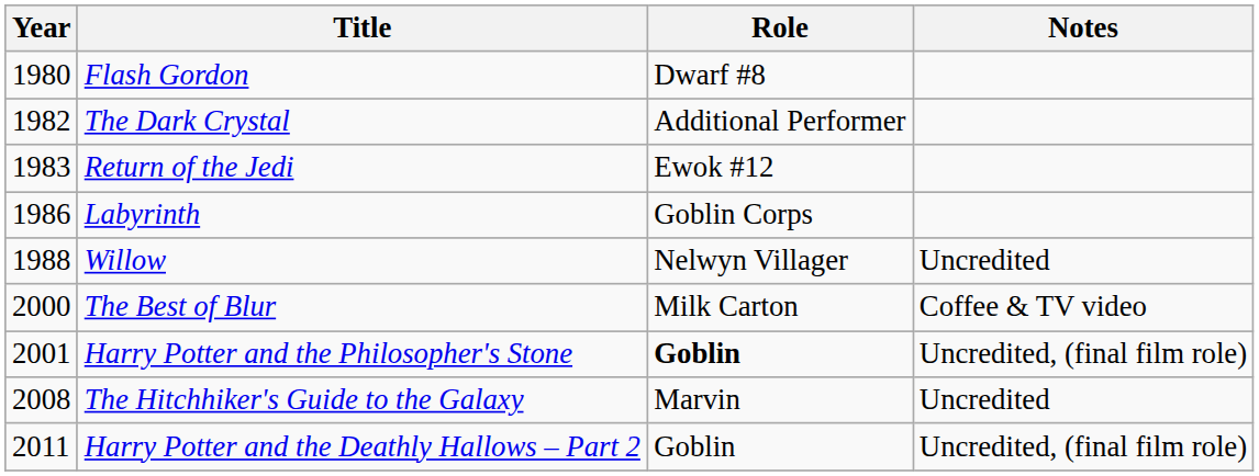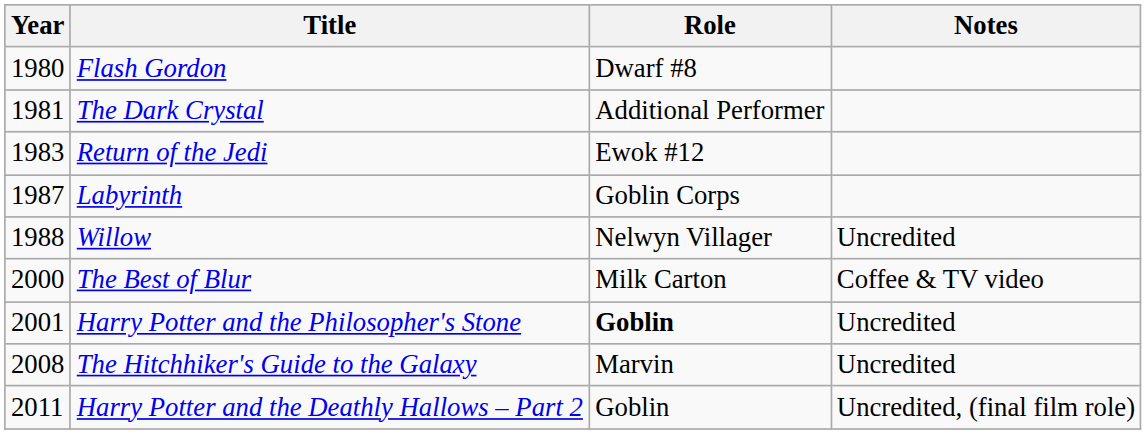 <table class="wikitable sortable">
 <tr>
 <th>Year</th>
 <th>Title</th>
 <th>Role</th>
 <th class="unsortable">Notes</th>
 </tr>
 <tr>
 <td>1980</td>
 <td><em><a href='#'>Flash Gordon</a></em></td>
 <td>Dwarf #8</td>
 <td></td>
 </tr>
 <tr>
-<td>1982</td>
+<td>1981</td>
 <td><em><a href='#'>The Dark Crystal</a></em></td>
 <td>Additional Performer</td>
 <td></td>
 </tr>
 <tr>
 <td>1983</td>
 <td><em><a href='#'>Return of the Jedi</a></em></td>
 <td>Ewok #12</td>
 <td></td>
 </tr>
 <tr>
-<td>1986</td>
+<td>1987</td>
 <td><em><a href='#'>Labyrinth</a></em></td>
 <td>Goblin Corps</td>
 <td></td>
 </tr>
 <tr>
 <td>1988</td>
 <td><em><a href='#'>Willow</a></em></td>
 <td>Nelwyn Villager</td>
 <td>Uncredited</td>
 </tr>
 <tr>
 <td>2000</td>
 <td><em><a href='#'>The Best of Blur</a></em></td>
 <td>Milk Carton</td>
 <td>Coffee & TV video</td>
 </tr>
 <tr>
 <td>2001</td>
 <td><em><a href='#'>Harry Potter and the Philosopher's Stone</a></em></td>
 <td><strong>Goblin</strong></td>
-<td>Uncredited, (final film role)</td>
+<td>Uncredited</td>
 </tr>
 <tr>
 <td>2008</td>
 <td><em><a href='#'>The Hitchhiker's Guide to the Galaxy</a></em></td>
 <td>Marvin</td>
 <td>Uncredited</td>
 </tr>
 <tr>
 <td>2011</td>
 <td><em><a href='#'>Harry Potter and the Deathly Hallows – Part 2</a></em></td>
 <td>Goblin</td>
 <td>Uncredited, (final film role)</td>
 </tr>
 </table>
